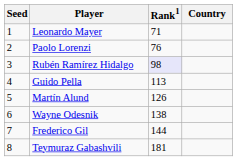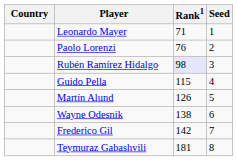 <table class="sortable wikitable">
 <tr>
-<th>Seed</th>
+<th width="70">Country</th>
 <th width="175">Player</th>
 <th>Rank<sup>1</sup></th>
-<th width="70">Country</th>
+<th>Seed</th>
 </tr>
 <tr>
-<td>1</td>
+<td></td>
 <td><a href='#'>Leonardo Mayer</a></td>
 <td>71</td>
-<td></td>
+<td>1</td>
 </tr>
 <tr>
-<td>2</td>
+<td></td>
 <td><a href='#'>Paolo Lorenzi</a></td>
 <td>76</td>
-<td></td>
+<td>2</td>
 </tr>
 <tr>
-<td>3</td>
+<td></td>
 <td><a href='#'>Rubén Ramírez Hidalgo</a></td>
 <td style="background: lavender;">98</td>
-<td></td>
+<td>3</td>
 </tr>
 <tr>
+<td></td>
+<td><a href='#'>Guido Pella</a></td>
+<td>115</td>
 <td>4</td>
-<td><a href='#'>Guido Pella</a></td>
-<td>113</td>
-<td></td>
 </tr>
 <tr>
-<td>5</td>
+<td></td>
 <td><a href='#'>Martín Alund</a></td>
 <td>126</td>
-<td></td>
+<td>5</td>
 </tr>
 <tr>
-<td>6</td>
+<td></td>
 <td><a href='#'>Wayne Odesnik</a></td>
 <td>138</td>
-<td></td>
+<td>6</td>
 </tr>
 <tr>
+<td></td>
+<td><a href='#'>Frederico Gil</a></td>
+<td>142</td>
 <td>7</td>
-<td><a href='#'>Frederico Gil</a></td>
-<td>144</td>
-<td></td>
 </tr>
 <tr>
-<td>8</td>
+<td></td>
 <td><a href='#'>Teymuraz Gabashvili</a></td>
 <td>181</td>
-<td></td>
+<td>8</td>
 </tr>
 </table>
